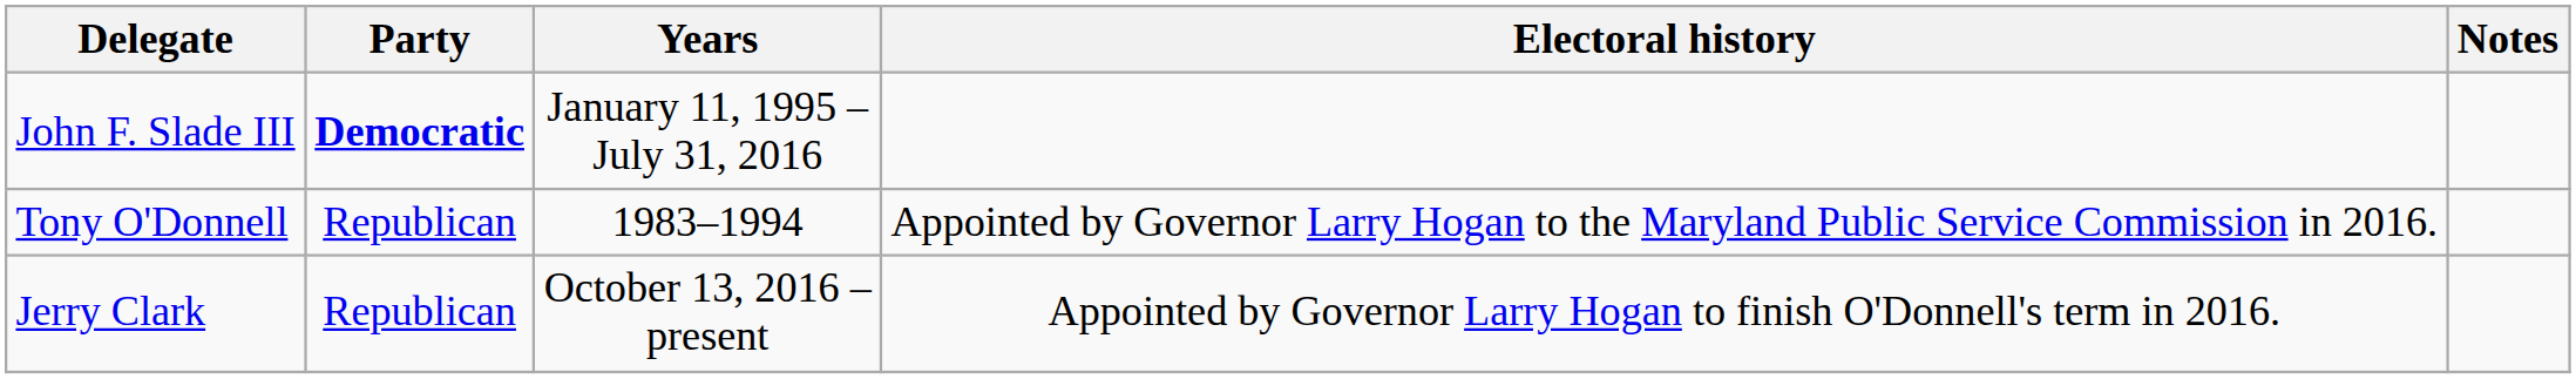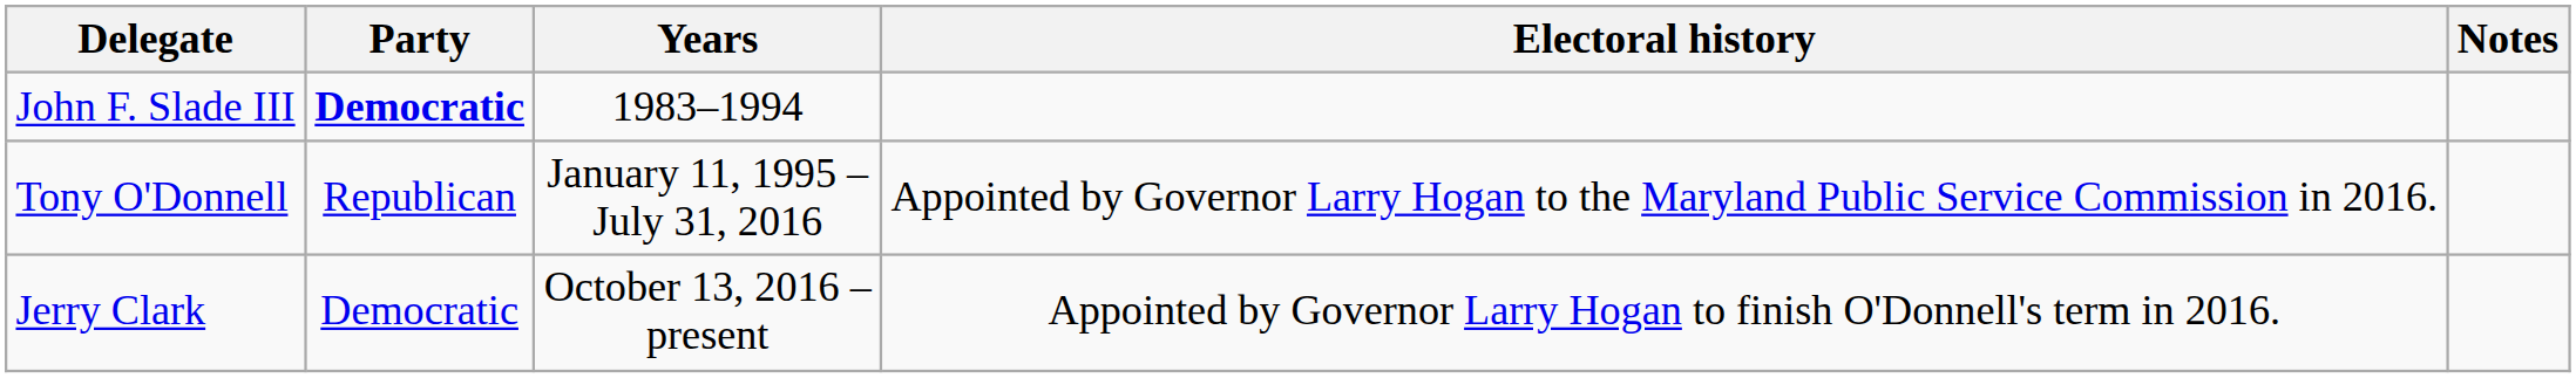 <table class=wikitable style="text-align:center">
 <tr>
 <th>Delegate</th>
 <th>Party</th>
 <th>Years</th>
 <th>Electoral history</th>
 <th>Notes</th>
 </tr>
 <tr>
 <td align=left><a href='#'>John F. Slade III</a></td>
 <td><strong><a href='#'>Democratic</a></strong></td>
-<td nowrap>January 11, 1995 –<br>July 31, 2016</td>
+<td nowrap>1983–1994</td>
 <td></td>
 <td></td>
 </tr>
 <tr>
 <td align=left><a href='#'>Tony O'Donnell</a></td>
 <td><a href='#'>Republican</a></td>
-<td nowrap>1983–1994</td>
+<td nowrap>January 11, 1995 –<br>July 31, 2016</td>
 <td>Appointed by Governor <a href='#'>Larry Hogan</a> to the <a href='#'>Maryland Public Service Commission</a> in 2016.</td>
 <td></td>
 </tr>
 <tr>
 <td align=left><a href='#'>Jerry Clark</a></td>
-<td><a href='#'>Republican</a></td>
+<td><a href='#'>Democratic</a></td>
 <td nowrap>October 13, 2016 –<br>present</td>
 <td>Appointed by Governor <a href='#'>Larry Hogan</a> to finish O'Donnell's term in 2016.</td>
 <td></td>
 </tr>
 </table>
